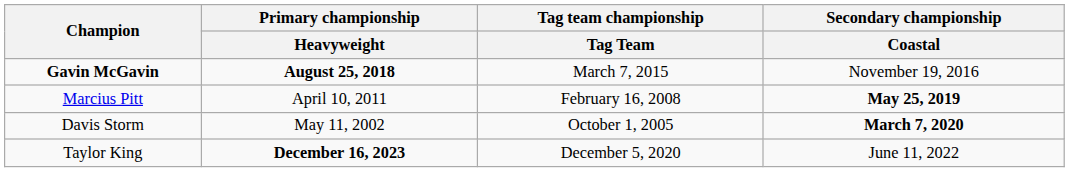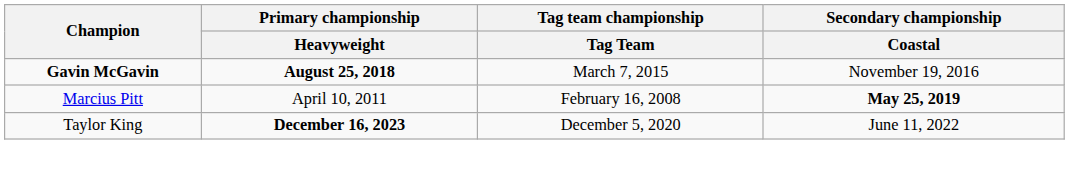 <table class="wikitable" style="font-size:85%; text-align:center; width:100%;">
 <tr>
 <th rowspan=2>Champion</th>
 <th>Primary championship</th>
 <th>Tag team championship</th>
 <th>Secondary championship</th>
 </tr>
 <tr>
 <th>Heavyweight</th>
 <th>Tag Team</th>
 <th>Coastal</th>
 </tr>
 <tr>
 <td><strong>Gavin McGavin</strong></td>
 <td><strong>August 25, 2018</strong></td>
 <td>March 7, 2015<br></td>
 <td>November 19, 2016</td>
 </tr>
 <tr>
 <td><a href='#'>Marcius Pitt</a></td>
 <td>April 10, 2011</td>
 <td>February 16, 2008<br></td>
 <td><strong>May 25, 2019</strong></td>
 </tr>
 <tr>
-<td>Davis Storm</td>
-<td>May 11, 2002</td>
-<td>October 1, 2005<br></td>
-<td><strong>March 7, 2020</strong></td>
-</tr>
-<tr>
 <td>Taylor King</td>
 <td><strong>December 16, 2023</strong></td>
 <td>December 5, 2020<br></td>
 <td>June 11, 2022</td>
 </tr>
 </table>
